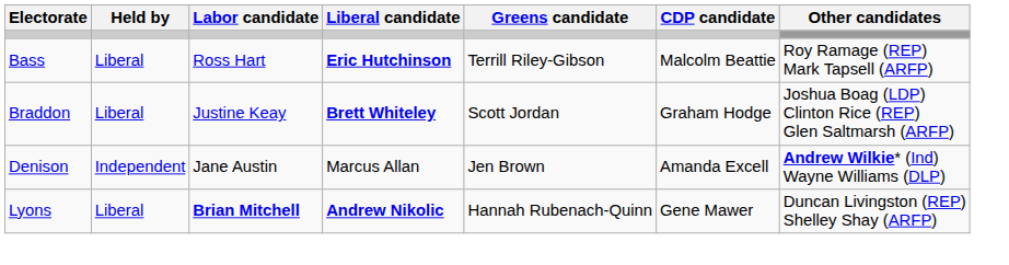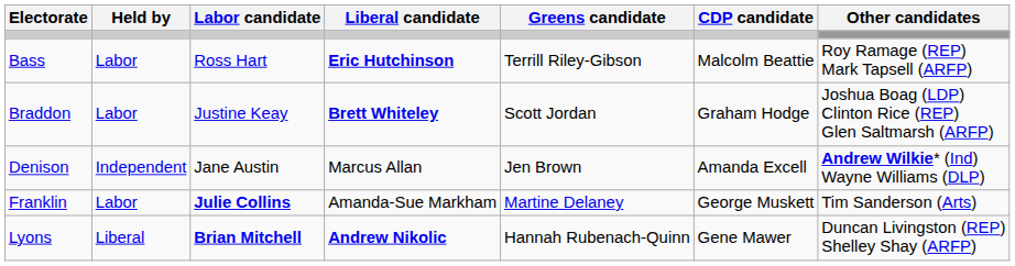 <table class="wikitable">
 <tr>
 <th>Electorate</th>
 <th>Held by</th>
 <th><a href='#'>Labor</a> candidate</th>
 <th><a href='#'>Liberal</a> candidate</th>
 <th><a href='#'>Greens</a> candidate</th>
 <th><a href='#'>CDP</a> candidate</th>
 <th>Other candidates</th>
 </tr>
 <tr style="background:#ccc;">
 <td></td>
 <td></td>
 <td></td>
 <td></td>
 <td></td>
 <td></td>
 <td style="background:#999;"></td>
 </tr>
 <tr>
 <td><a href='#'>Bass</a></td>
-<td><a href='#'>Liberal</a></td>
+<td><a href='#'>Labor</a></td>
 <td><a href='#'>Ross Hart</a></td>
 <td><strong><a href='#'>Eric Hutchinson</a></strong></td>
 <td>Terrill Riley-Gibson</td>
 <td>Malcolm Beattie</td>
 <td>Roy Ramage (<a href='#'>REP</a>)<br>Mark Tapsell (<a href='#'>ARFP</a>)</td>
 </tr>
 <tr>
 <td><a href='#'>Braddon</a></td>
-<td><a href='#'>Liberal</a></td>
+<td><a href='#'>Labor</a></td>
 <td><a href='#'>Justine Keay</a></td>
 <td><strong><a href='#'>Brett Whiteley</a></strong></td>
 <td>Scott Jordan</td>
 <td>Graham Hodge</td>
 <td>Joshua Boag (<a href='#'>LDP</a>)<br>Clinton Rice (<a href='#'>REP</a>)<br>Glen Saltmarsh (<a href='#'>ARFP</a>)</td>
 </tr>
 <tr>
 <td><a href='#'>Denison</a></td>
 <td><a href='#'>Independent</a></td>
 <td>Jane Austin</td>
 <td>Marcus Allan</td>
 <td>Jen Brown</td>
 <td>Amanda Excell</td>
 <td><strong><a href='#'>Andrew Wilkie</a></strong>* (<a href='#'>Ind</a>)<br>Wayne Williams (<a href='#'>DLP</a>)</td>
 </tr>
 <tr>
+<td><a href='#'>Franklin</a></td>
+<td><a href='#'>Labor</a></td>
+<td><strong><a href='#'>Julie Collins</a></strong></td>
+<td>Amanda-Sue Markham</td>
+<td><a href='#'>Martine Delaney</a></td>
+<td>George Muskett</td>
+<td>Tim Sanderson (<a href='#'>Arts</a>)</td>
+</tr>
+<tr>
 <td><a href='#'>Lyons</a></td>
 <td><a href='#'>Liberal</a></td>
 <td><strong><a href='#'>Brian Mitchell</a></strong></td>
 <td><strong><a href='#'>Andrew Nikolic</a></strong></td>
 <td>Hannah Rubenach-Quinn</td>
 <td>Gene Mawer</td>
 <td>Duncan Livingston (<a href='#'>REP</a>)<br>Shelley Shay (<a href='#'>ARFP</a>)</td>
 </tr>
 </table>
